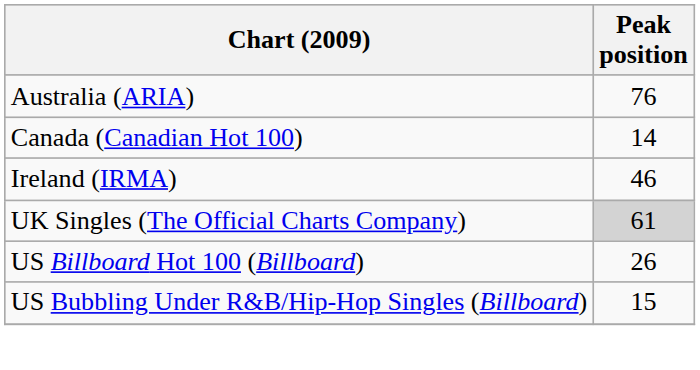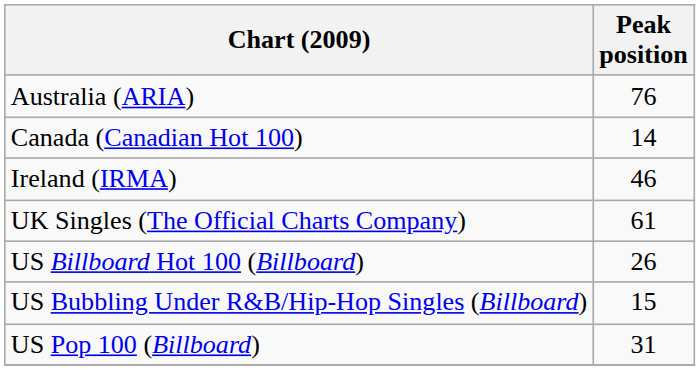 <table class="wikitable sortable">
 <tr>
 <th>Chart (2009)</th>
 <th>Peak<br>position</th>
 </tr>
 <tr>
 <td>Australia (<a href='#'>ARIA</a>)</td>
 <td align="center">76</td>
 </tr>
 <tr>
 <td>Canada (<a href='#'>Canadian Hot 100</a>)</td>
 <td align="center">14</td>
 </tr>
 <tr>
 <td>Ireland (<a href='#'>IRMA</a>)</td>
 <td align="center">46</td>
 </tr>
 <tr>
 <td>UK Singles (<a href='#'>The Official Charts Company</a>)</td>
-<td align="center" style="background: lightgrey;">61</td>
+<td align="center">61</td>
 </tr>
 <tr>
 <td>US <a href='#'><em>Billboard</em> Hot 100</a> (<a href='#'><em>Billboard</em></a>)</td>
 <td align="center">26</td>
 </tr>
 <tr>
 <td>US <a href='#'>Bubbling Under R&B/Hip-Hop Singles</a> (<a href='#'><em>Billboard</em></a>)</td>
 <td align="center">15</td>
 </tr>
 <tr>
+<td>US <a href='#'>Pop 100</a> (<a href='#'><em>Billboard</em></a>)</td>
+<td align="center">31</td>
+</tr>
+<tr>
 </tr>
 </table>
